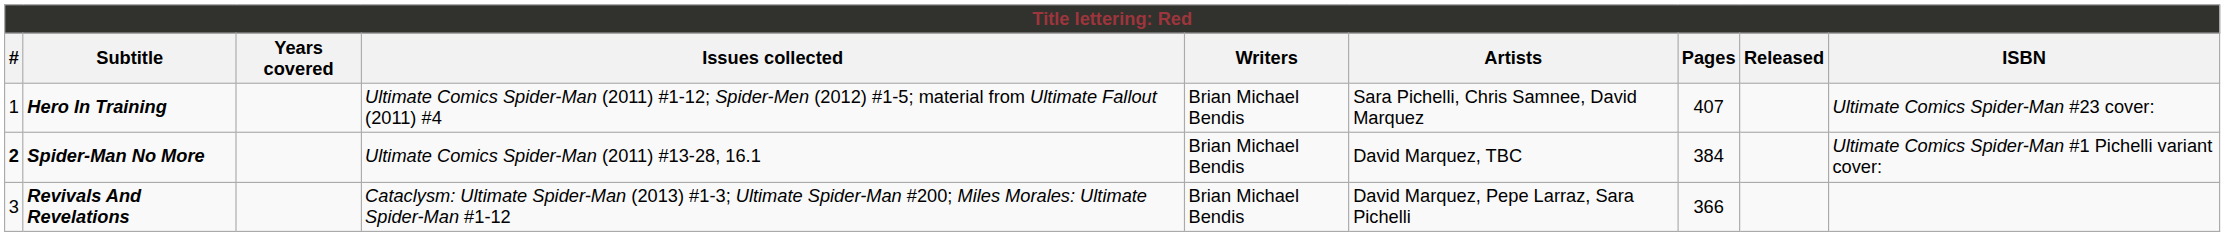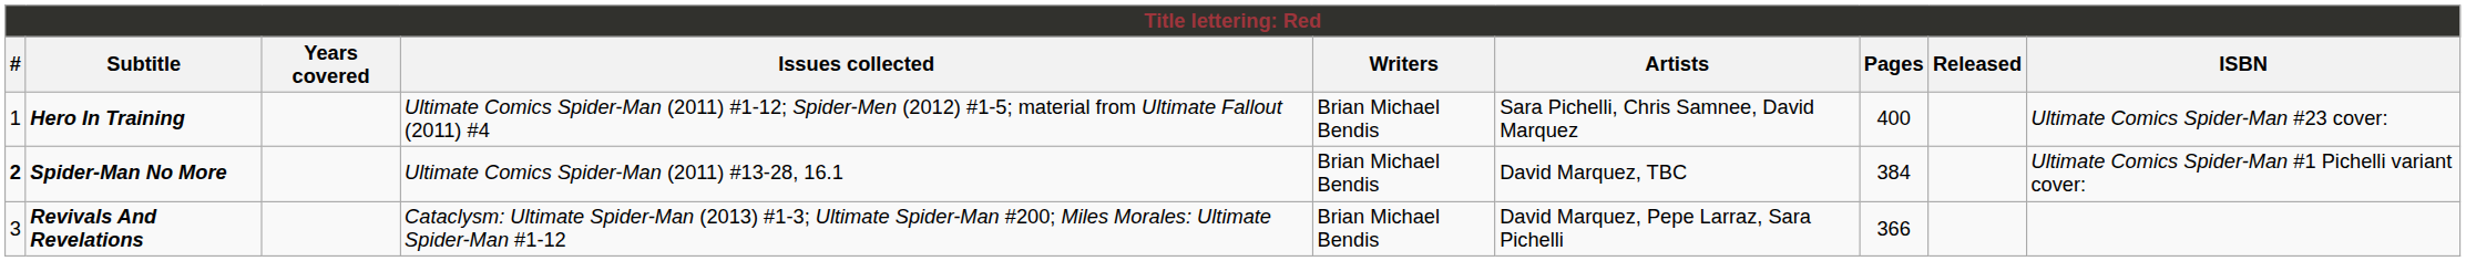 <table class="wikitable sortable" width="98%">
 <tr>
 <th colspan=9 style="background-color: #31312D; color: #9D353C;">Title lettering: Red</th>
 </tr>
 <tr>
 <th class="unsortable">#</th>
 <th class="unsortable">Subtitle</th>
 <th>Years covered</th>
 <th class="unsortable">Issues collected</th>
 <th class="unsortable">Writers</th>
 <th class="unsortable">Artists</th>
 <th class="unsortable">Pages</th>
 <th>Released</th>
 <th class="unsortable">ISBN</th>
 </tr>
 <tr>
 <td>1</td>
 <td><strong><em>Hero In Training</em></strong></td>
 <td></td>
 <td><em>Ultimate Comics Spider-Man</em> (2011) #1-12; <em>Spider-Men</em> (2012) #1-5; material from <em>Ultimate Fallout</em> (2011) #4</td>
 <td>Brian Michael Bendis</td>
 <td>Sara Pichelli, Chris Samnee, David Marquez</td>
-<td style="text-align: center;">407</td>
+<td style="text-align: center;">400</td>
 <td></td>
 <td><em>Ultimate Comics Spider-Man</em> #23 cover: </td>
 </tr>
 <tr>
 <td><strong>2</strong></td>
 <td><strong><em>Spider-Man No More</em></strong></td>
 <td></td>
 <td><em>Ultimate Comics Spider-Man</em> (2011) #13-28, 16.1</td>
 <td>Brian Michael Bendis</td>
 <td>David Marquez, TBC</td>
 <td style="text-align: center;">384</td>
 <td></td>
 <td><em>Ultimate Comics Spider-Man</em> #1 Pichelli variant cover: </td>
 </tr>
 <tr>
 <td>3</td>
 <td><strong><em>Revivals And Revelations</em></strong></td>
 <td></td>
 <td><em>Cataclysm: Ultimate Spider-Man</em> (2013) #1-3; <em>Ultimate Spider-Man</em> #200; <em>Miles Morales: Ultimate Spider-Man</em> #1-12</td>
 <td>Brian Michael Bendis</td>
 <td>David Marquez, Pepe Larraz, Sara Pichelli</td>
 <td style="text-align: center;">366</td>
 <td></td>
 <td></td>
 </tr>
 </table>
